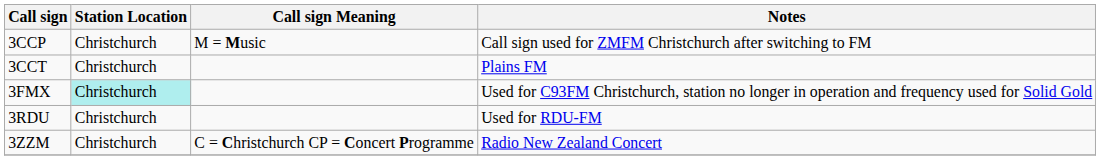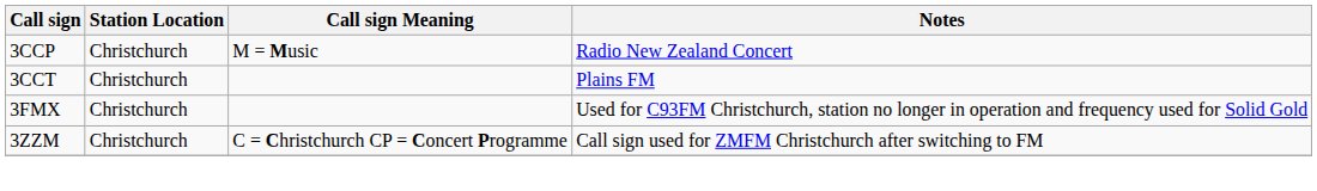 <table class="wikitable">
 <tr>
 <th>Call sign</th>
 <th>Station Location</th>
 <th>Call sign Meaning</th>
 <th>Notes</th>
 </tr>
 <tr>
 <td>3CCP</td>
 <td>Christchurch</td>
 <td>M = <strong>M</strong>usic</td>
-<td>Call sign used for <a href='#'>ZMFM</a> Christchurch after switching to FM</td>
+<td><a href='#'>Radio New Zealand Concert</a></td>
 </tr>
 <tr>
 <td>3CCT</td>
 <td>Christchurch</td>
 <td></td>
 <td><a href='#'>Plains FM</a></td>
 </tr>
 <tr>
 <td>3FMX</td>
-<td style="background: paleturquoise;">Christchurch</td>
+<td>Christchurch</td>
 <td></td>
 <td>Used for <a href='#'>C93FM</a> Christchurch, station no longer in operation and frequency used for <a href='#'>Solid Gold</a></td>
-</tr>
-<tr>
-<td>3RDU</td>
-<td>Christchurch</td>
-<td></td>
-<td>Used for <a href='#'>RDU-FM</a></td>
 </tr>
 <tr>
 <td>3ZZM</td>
 <td>Christchurch</td>
 <td>C = <strong>C</strong>hristchurch CP = <strong>C</strong>oncert <strong>P</strong>rogramme</td>
-<td><a href='#'>Radio New Zealand Concert</a></td>
+<td>Call sign used for <a href='#'>ZMFM</a> Christchurch after switching to FM</td>
 </tr>
 <tr>
 </tr>
 </table>
